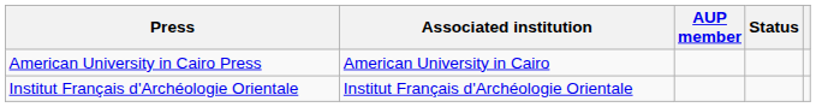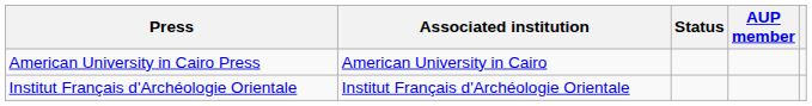 <table class="wikitable sortable">
 <tr>
 <th style="width:20em">Press</th>
 <th style="width:20em">Associated institution</th>
+<th>Status</th>
 <th><a href='#'>AUP<br>member</a></th>
-<th>Status</th>
 <th></th>
 </tr>
 <tr>
 <td><a href='#'>American University in Cairo Press</a></td>
 <td><a href='#'>American University in Cairo</a></td>
 <td></td>
 <td></td>
 <td></td>
 </tr>
 <tr>
 <td><a href='#'>Institut Français d'Archéologie Orientale</a></td>
 <td><a href='#'>Institut Français d'Archéologie Orientale</a></td>
 <td></td>
 <td></td>
 <td></td>
 </tr>
 </table>
